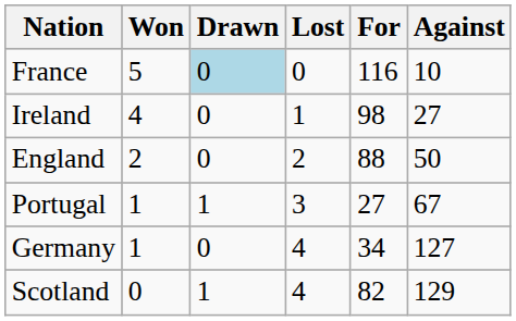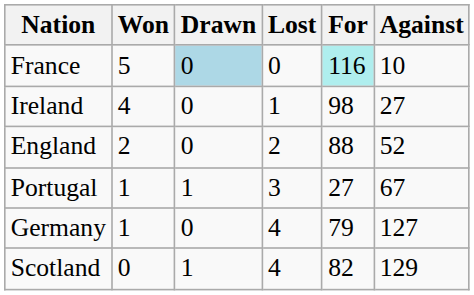 <table class="wikitable">
 <tr>
 <th>Nation</th>
 <th>Won</th>
 <th>Drawn</th>
 <th>Lost</th>
 <th>For</th>
 <th>Against</th>
 </tr>
 <tr>
 <td>France</td>
 <td>5</td>
 <td style="background: lightblue;">0</td>
 <td>0</td>
-<td>116</td>
+<td style="background: paleturquoise;">116</td>
 <td>10</td>
 </tr>
 <tr>
 <td>Ireland</td>
 <td>4</td>
 <td>0</td>
 <td>1</td>
 <td>98</td>
 <td>27</td>
 </tr>
 <tr>
 <td>England</td>
 <td>2</td>
 <td>0</td>
 <td>2</td>
 <td>88</td>
-<td>50</td>
+<td>52</td>
 </tr>
 <tr>
 <td>Portugal</td>
 <td>1</td>
 <td>1</td>
 <td>3</td>
 <td>27</td>
 <td>67</td>
 </tr>
 <tr>
 <td>Germany</td>
 <td>1</td>
 <td>0</td>
 <td>4</td>
-<td>34</td>
+<td>79</td>
 <td>127</td>
 </tr>
 <tr>
 <td>Scotland</td>
 <td>0</td>
 <td>1</td>
 <td>4</td>
 <td>82</td>
 <td>129</td>
 </tr>
 </table>
